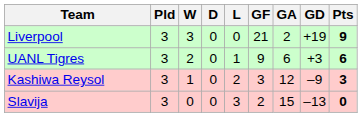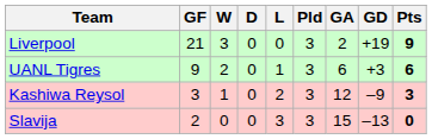 <table class="wikitable" style="text-align: center;">
 <tr>
 <th width=165>Team</th>
-<th width=20>Pld</th>
+<th width=20>GF</th>
 <th width=20>W</th>
 <th width=20>D</th>
 <th width=20>L</th>
-<th width=20>GF</th>
+<th width=20>Pld</th>
 <th width=20>GA</th>
 <th width=20>GD</th>
 <th width=20>Pts</th>
 </tr>
 <tr bgcolor=#ccffcc>
 <td align=left> <a href='#'>Liverpool</a></td>
-<td>3</td>
+<td>21</td>
 <td>3</td>
 <td>0</td>
 <td>0</td>
-<td>21</td>
+<td>3</td>
 <td>2</td>
 <td>+19</td>
 <td><strong>9</strong></td>
 </tr>
 <tr bgcolor=#ccffcc>
 <td align=left> <a href='#'>UANL Tigres</a></td>
-<td>3</td>
+<td>9</td>
 <td>2</td>
 <td>0</td>
 <td>1</td>
-<td>9</td>
+<td>3</td>
 <td>6</td>
 <td>+3</td>
 <td><strong>6</strong></td>
 </tr>
 <tr bgcolor=#ffcccc>
 <td align=left> <a href='#'>Kashiwa Reysol</a></td>
 <td>3</td>
 <td>1</td>
 <td>0</td>
 <td>2</td>
 <td>3</td>
 <td>12</td>
 <td>–9</td>
 <td><strong>3</strong></td>
 </tr>
 <tr bgcolor=#ffcccc>
 <td align=left> <a href='#'>Slavija</a></td>
-<td>3</td>
+<td>2</td>
 <td>0</td>
 <td>0</td>
 <td>3</td>
-<td>2</td>
+<td>3</td>
 <td>15</td>
 <td>–13</td>
 <td><strong>0</strong></td>
 </tr>
 </table>
